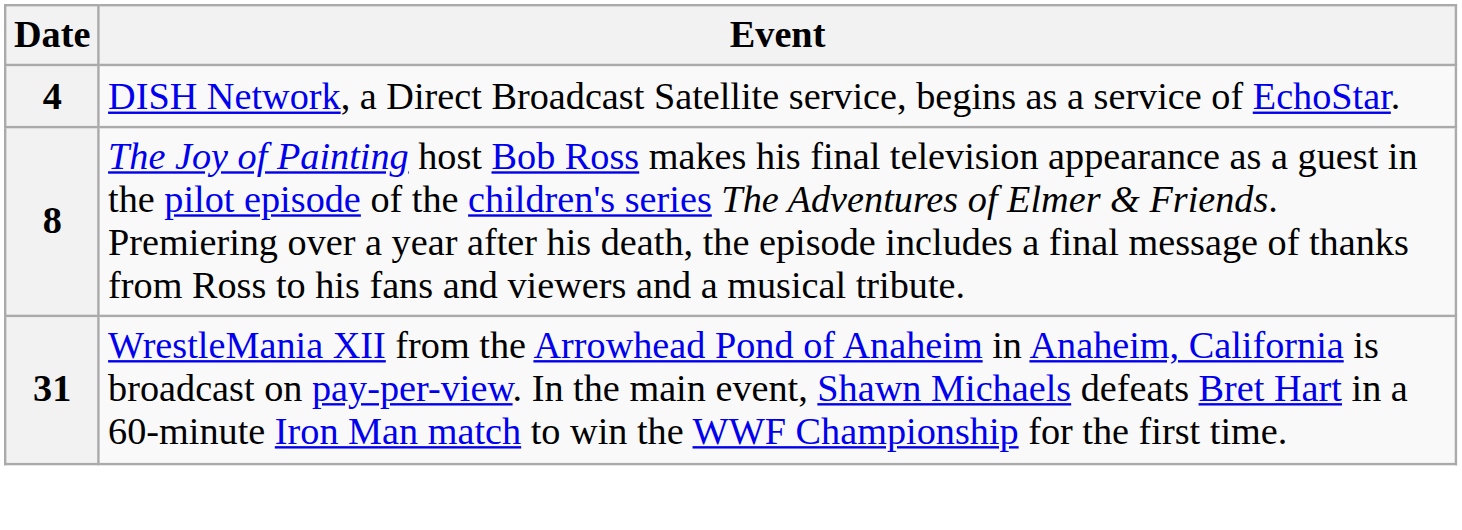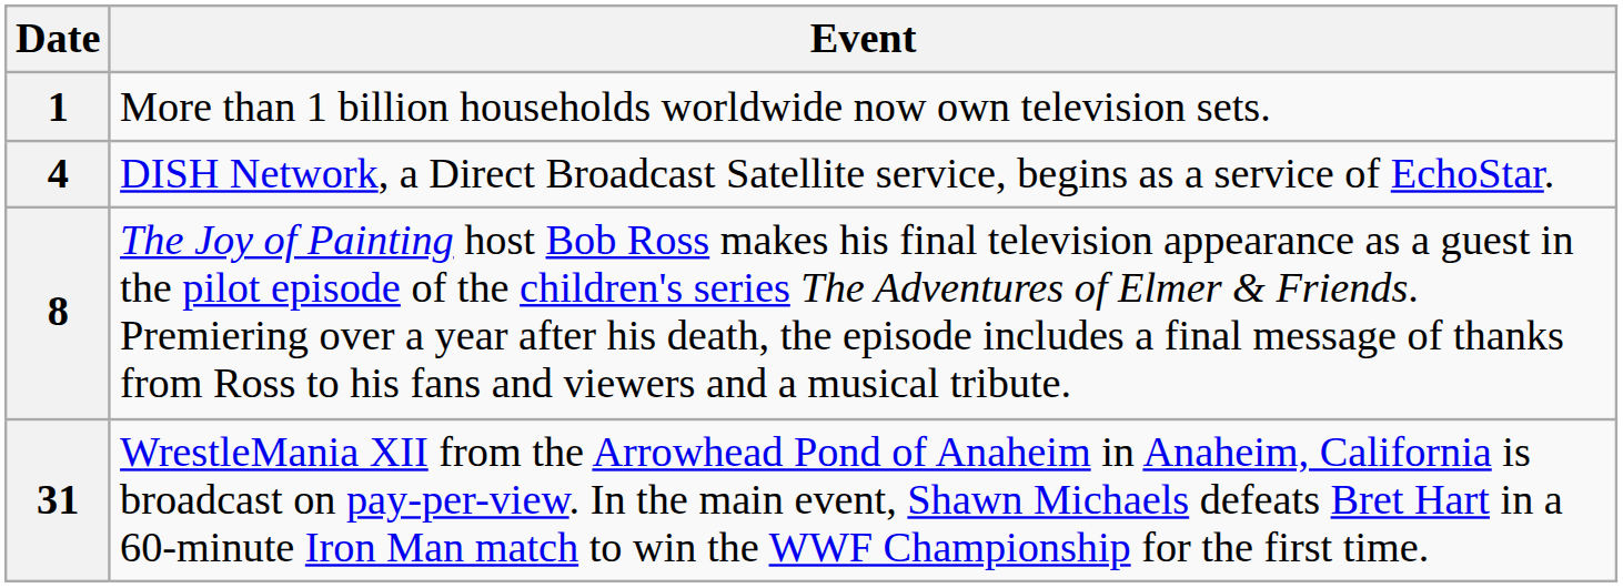 <table class="wikitable">
 <tr>
 <th>Date</th>
 <th>Event</th>
+</tr>
+<tr>
+<th>1</th>
+<td>More than 1 billion households worldwide now own television sets.</td>
 </tr>
 <tr>
 <th>4</th>
 <td><a href='#'>DISH Network</a>, a Direct Broadcast Satellite service, begins as a service of <a href='#'>EchoStar</a>.</td>
 </tr>
 <tr>
 <th>8</th>
 <td><em><a href='#'>The Joy of Painting</a></em> host <a href='#'>Bob Ross</a> makes his final television appearance as a guest in the <a href='#'>pilot episode</a> of the <a href='#'>children's series</a> <em>The Adventures of Elmer & Friends</em>. Premiering over a year after his death, the episode includes a final message of thanks from Ross to his fans and viewers and a musical tribute.</td>
 </tr>
 <tr>
 <th>31</th>
 <td><a href='#'>WrestleMania XII</a> from the <a href='#'>Arrowhead Pond of Anaheim</a> in <a href='#'>Anaheim, California</a> is broadcast on <a href='#'>pay-per-view</a>. In the main event, <a href='#'>Shawn Michaels</a> defeats <a href='#'>Bret Hart</a> in a 60-minute <a href='#'>Iron Man match</a> to win the <a href='#'>WWF Championship</a> for the first time.</td>
 </tr>
 </table>
